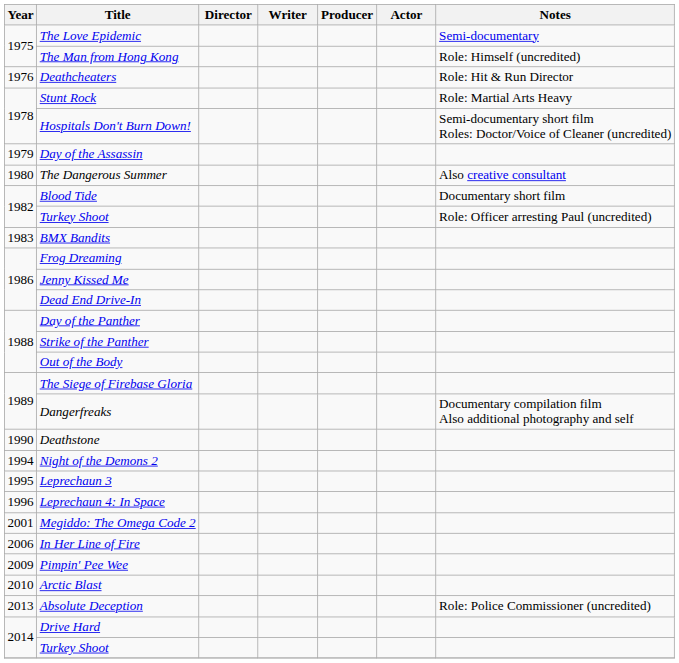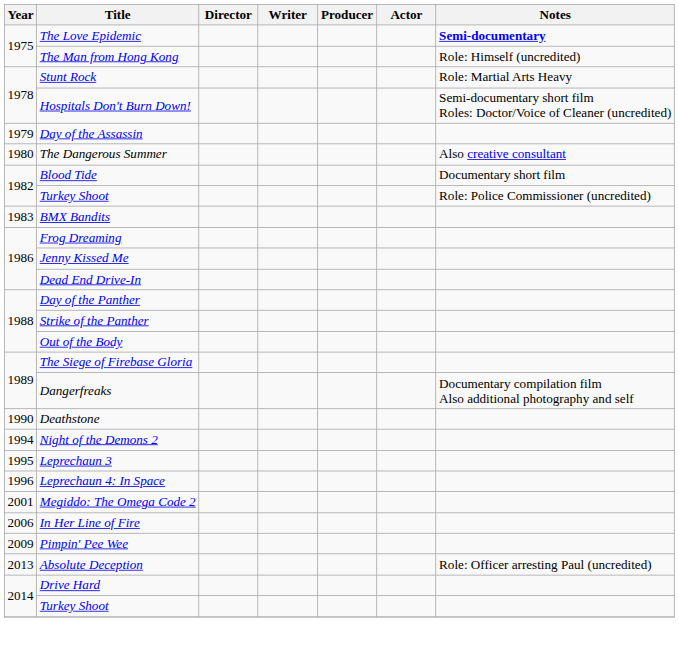 <table class="wikitable">
 <tr>
 <th>Year</th>
 <th>Title</th>
 <th width=65>Director</th>
 <th width=65>Writer</th>
 <th width=65>Producer</th>
 <th width=65>Actor</th>
 <th>Notes</th>
 </tr>
 <tr>
 <td rowspan="2">1975</td>
 <td><em><a href='#'>The Love Epidemic</a></em></td>
 <td></td>
 <td></td>
 <td></td>
 <td></td>
-<td><a href='#'>Semi-documentary</a></td>
+<td><strong><a href='#'>Semi-documentary</a></strong></td>
 </tr>
 <tr>
 <td><em><a href='#'>The Man from Hong Kong</a></em></td>
 <td></td>
 <td></td>
 <td></td>
 <td></td>
 <td>Role: Himself (uncredited)</td>
-</tr>
-<tr>
-<td>1976</td>
-<td><em><a href='#'>Deathcheaters</a></em></td>
-<td></td>
-<td></td>
-<td></td>
-<td></td>
-<td>Role: Hit & Run Director</td>
 </tr>
 <tr>
 <td rowspan="2">1978</td>
 <td><em><a href='#'>Stunt Rock</a></em></td>
 <td></td>
 <td></td>
 <td></td>
 <td></td>
 <td>Role: Martial Arts Heavy</td>
 </tr>
 <tr>
 <td><em><a href='#'>Hospitals Don't Burn Down!</a></em></td>
 <td></td>
 <td></td>
 <td></td>
 <td></td>
 <td>Semi-documentary short film<br>Roles: Doctor/Voice of Cleaner (uncredited)</td>
 </tr>
 <tr>
 <td>1979</td>
 <td><em><a href='#'>Day of the Assassin</a></em></td>
 <td></td>
 <td></td>
 <td></td>
 <td></td>
 <td></td>
 </tr>
 <tr>
 <td>1980</td>
 <td><em>The Dangerous Summer</em></td>
 <td></td>
 <td></td>
 <td></td>
 <td></td>
 <td>Also <a href='#'>creative consultant</a></td>
 </tr>
 <tr>
 <td rowspan="2">1982</td>
 <td><em><a href='#'>Blood Tide</a></em></td>
 <td></td>
 <td></td>
 <td></td>
 <td></td>
 <td>Documentary short film</td>
 </tr>
 <tr>
 <td><em><a href='#'>Turkey Shoot</a></em></td>
 <td></td>
 <td></td>
 <td></td>
 <td></td>
-<td>Role: Officer arresting Paul (uncredited)</td>
+<td>Role: Police Commissioner (uncredited)</td>
 </tr>
 <tr>
 <td>1983</td>
 <td><em><a href='#'>BMX Bandits</a></em></td>
 <td></td>
 <td></td>
 <td></td>
 <td></td>
 <td></td>
 </tr>
 <tr>
 <td rowspan="3">1986</td>
 <td><em><a href='#'>Frog Dreaming</a></em></td>
 <td></td>
 <td></td>
 <td></td>
 <td></td>
 <td></td>
 </tr>
 <tr>
 <td><em><a href='#'>Jenny Kissed Me</a></em></td>
 <td></td>
 <td></td>
 <td></td>
 <td></td>
 <td></td>
 </tr>
 <tr>
 <td><em><a href='#'>Dead End Drive-In</a></em></td>
 <td></td>
 <td></td>
 <td></td>
 <td></td>
 <td></td>
 </tr>
 <tr>
 <td rowspan="3">1988</td>
 <td><em><a href='#'>Day of the Panther</a></em></td>
 <td></td>
 <td></td>
 <td></td>
 <td></td>
 <td></td>
 </tr>
 <tr>
 <td><em><a href='#'>Strike of the Panther</a></em></td>
 <td></td>
 <td></td>
 <td></td>
 <td></td>
 <td></td>
 </tr>
 <tr>
 <td><em><a href='#'>Out of the Body</a></em></td>
 <td></td>
 <td></td>
 <td></td>
 <td></td>
 <td></td>
 </tr>
 <tr>
 <td rowspan="2">1989</td>
 <td><em><a href='#'>The Siege of Firebase Gloria</a></em></td>
 <td></td>
 <td></td>
 <td></td>
 <td></td>
 <td></td>
 </tr>
 <tr>
 <td><em>Dangerfreaks</em></td>
 <td></td>
 <td></td>
 <td></td>
 <td></td>
 <td>Documentary compilation film<br>Also additional photography and self</td>
 </tr>
 <tr>
 <td>1990</td>
 <td><em>Deathstone</em></td>
 <td></td>
 <td></td>
 <td></td>
 <td></td>
 <td></td>
 </tr>
 <tr>
 <td>1994</td>
 <td><em><a href='#'>Night of the Demons 2</a></em></td>
 <td></td>
 <td></td>
 <td></td>
 <td></td>
 <td></td>
 </tr>
 <tr>
 <td>1995</td>
 <td><em><a href='#'>Leprechaun 3</a></em></td>
 <td></td>
 <td></td>
 <td></td>
 <td></td>
 <td></td>
 </tr>
 <tr>
 <td>1996</td>
 <td><em><a href='#'>Leprechaun 4: In Space</a></em></td>
 <td></td>
 <td></td>
 <td></td>
 <td></td>
 <td></td>
 </tr>
 <tr>
 <td>2001</td>
 <td><em><a href='#'>Megiddo: The Omega Code 2</a></em></td>
 <td></td>
 <td></td>
 <td></td>
 <td></td>
 <td></td>
 </tr>
 <tr>
 <td>2006</td>
 <td><em><a href='#'>In Her Line of Fire</a></em></td>
 <td></td>
 <td></td>
 <td></td>
 <td></td>
 <td></td>
 </tr>
 <tr>
 <td>2009</td>
 <td><em><a href='#'>Pimpin' Pee Wee</a></em></td>
 <td></td>
 <td></td>
 <td></td>
 <td></td>
 <td></td>
 </tr>
 <tr>
-<td>2010</td>
-<td><em><a href='#'>Arctic Blast</a></em></td>
-<td></td>
-<td></td>
-<td></td>
-<td></td>
-<td></td>
-</tr>
-<tr>
 <td>2013</td>
 <td><em><a href='#'>Absolute Deception</a></em></td>
 <td></td>
 <td></td>
 <td></td>
 <td></td>
-<td>Role: Police Commissioner (uncredited)</td>
+<td>Role: Officer arresting Paul (uncredited)</td>
 </tr>
 <tr>
 <td rowspan="2">2014</td>
 <td><em><a href='#'>Drive Hard</a></em></td>
 <td></td>
 <td></td>
 <td></td>
 <td></td>
 <td></td>
 </tr>
 <tr>
 <td><em><a href='#'>Turkey Shoot</a></em></td>
 <td></td>
 <td></td>
 <td></td>
 <td></td>
 <td></td>
 </tr>
 <tr>
 </tr>
 </table>
